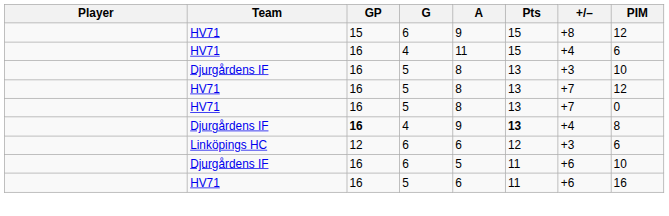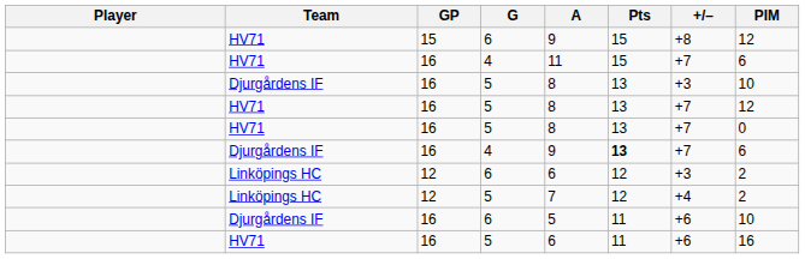 <table class="wikitable sortable">
 <tr>
 <th style="width: 15em;">Player</th>
 <th style="width: 13em;">Team</th>
 <th style="width: 4em;">GP</th>
 <th style="width: 4em;">G</th>
 <th style="width: 4em;">A</th>
 <th style="width: 4em;">Pts</th>
 <th style="width: 4em;">+/–</th>
 <th style="width: 4em;">PIM</th>
 </tr>
 <tr>
 <td> </td>
 <td><a href='#'>HV71</a></td>
 <td>15</td>
 <td>6</td>
 <td>9</td>
 <td>15</td>
 <td>+8</td>
 <td>12</td>
 </tr>
 <tr>
 <td> </td>
 <td><a href='#'>HV71</a></td>
 <td>16</td>
 <td>4</td>
 <td>11</td>
 <td>15</td>
-<td>+4</td>
+<td>+7</td>
 <td>6</td>
 </tr>
 <tr>
 <td> </td>
 <td><a href='#'>Djurgårdens IF</a></td>
 <td>16</td>
 <td>5</td>
 <td>8</td>
 <td>13</td>
 <td>+3</td>
 <td>10</td>
 </tr>
 <tr>
 <td> </td>
 <td><a href='#'>HV71</a></td>
 <td>16</td>
 <td>5</td>
 <td>8</td>
 <td>13</td>
 <td>+7</td>
 <td>12</td>
 </tr>
 <tr>
 <td> </td>
 <td><a href='#'>HV71</a></td>
 <td>16</td>
 <td>5</td>
 <td>8</td>
 <td>13</td>
 <td>+7</td>
 <td>0</td>
 </tr>
 <tr>
 <td> </td>
 <td><a href='#'>Djurgårdens IF</a></td>
-<td><strong>16</strong></td>
+<td>16</td>
 <td>4</td>
 <td>9</td>
 <td><strong>13</strong></td>
-<td>+4</td>
-<td>8</td>
+<td>+7</td>
+<td>6</td>
 </tr>
 <tr>
 <td> </td>
 <td><a href='#'>Linköpings HC</a></td>
 <td>12</td>
 <td>6</td>
 <td>6</td>
 <td>12</td>
 <td>+3</td>
-<td>6</td>
+<td>2</td>
+</tr>
+<tr>
+<td> </td>
+<td><a href='#'>Linköpings HC</a></td>
+<td>12</td>
+<td>5</td>
+<td>7</td>
+<td>12</td>
+<td>+4</td>
+<td>2</td>
 </tr>
 <tr>
 <td> </td>
 <td><a href='#'>Djurgårdens IF</a></td>
 <td>16</td>
 <td>6</td>
 <td>5</td>
 <td>11</td>
 <td>+6</td>
 <td>10</td>
 </tr>
 <tr>
 <td> </td>
 <td><a href='#'>HV71</a></td>
 <td>16</td>
 <td>5</td>
 <td>6</td>
 <td>11</td>
 <td>+6</td>
 <td>16</td>
 </tr>
 </table>
